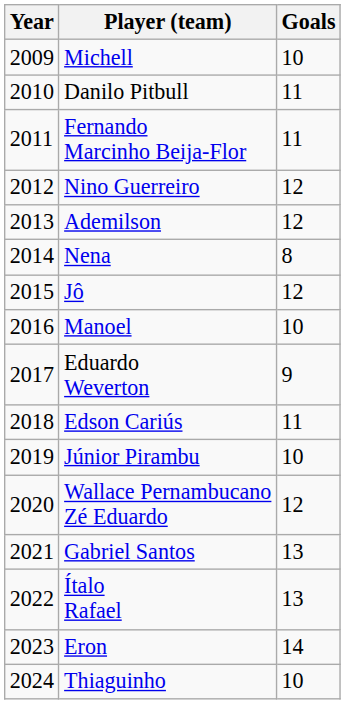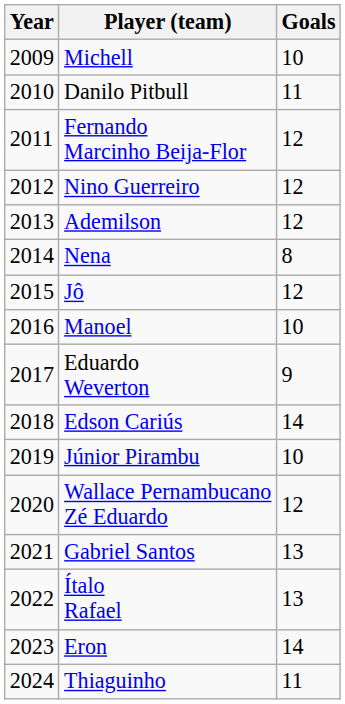 <table class="wikitable">
 <tr>
 <th>Year</th>
 <th>Player (team)</th>
 <th>Goals</th>
 </tr>
 <tr>
 <td>2009</td>
 <td><a href='#'>Michell</a> </td>
 <td>10</td>
 </tr>
 <tr>
 <td>2010</td>
 <td>Danilo Pitbull </td>
 <td>11</td>
 </tr>
 <tr>
 <td>2011</td>
 <td><a href='#'>Fernando</a>  <br> <a href='#'>Marcinho Beija-Flor</a> </td>
-<td>11</td>
+<td>12</td>
 </tr>
 <tr>
 <td>2012</td>
 <td><a href='#'>Nino Guerreiro</a> </td>
 <td>12</td>
 </tr>
 <tr>
 <td>2013</td>
 <td><a href='#'>Ademilson</a> </td>
 <td>12</td>
 </tr>
 <tr>
 <td>2014</td>
 <td><a href='#'>Nena</a> </td>
 <td>8</td>
 </tr>
 <tr>
 <td>2015</td>
 <td><a href='#'>Jô</a> </td>
 <td>12</td>
 </tr>
 <tr>
 <td>2016</td>
 <td><a href='#'>Manoel</a> </td>
 <td>10</td>
 </tr>
 <tr>
 <td>2017</td>
 <td>Eduardo  <br> <a href='#'>Weverton</a> </td>
 <td>9</td>
 </tr>
 <tr>
 <td>2018</td>
 <td><a href='#'>Edson Cariús</a> </td>
-<td>11</td>
+<td>14</td>
 </tr>
 <tr>
 <td>2019</td>
 <td><a href='#'>Júnior Pirambu</a> </td>
 <td>10</td>
 </tr>
 <tr>
 <td>2020</td>
 <td><a href='#'>Wallace Pernambucano</a>  <br> <a href='#'>Zé Eduardo</a> </td>
 <td>12</td>
 </tr>
 <tr>
 <td>2021</td>
 <td><a href='#'>Gabriel Santos</a> </td>
 <td>13</td>
 </tr>
 <tr>
 <td>2022</td>
 <td><a href='#'>Ítalo</a>  <br> <a href='#'>Rafael</a> </td>
 <td>13</td>
 </tr>
 <tr>
 <td>2023</td>
 <td><a href='#'>Eron</a> </td>
 <td>14</td>
 </tr>
 <tr>
 <td>2024</td>
 <td><a href='#'>Thiaguinho</a> </td>
-<td>10</td>
+<td>11</td>
 </tr>
 </table>
